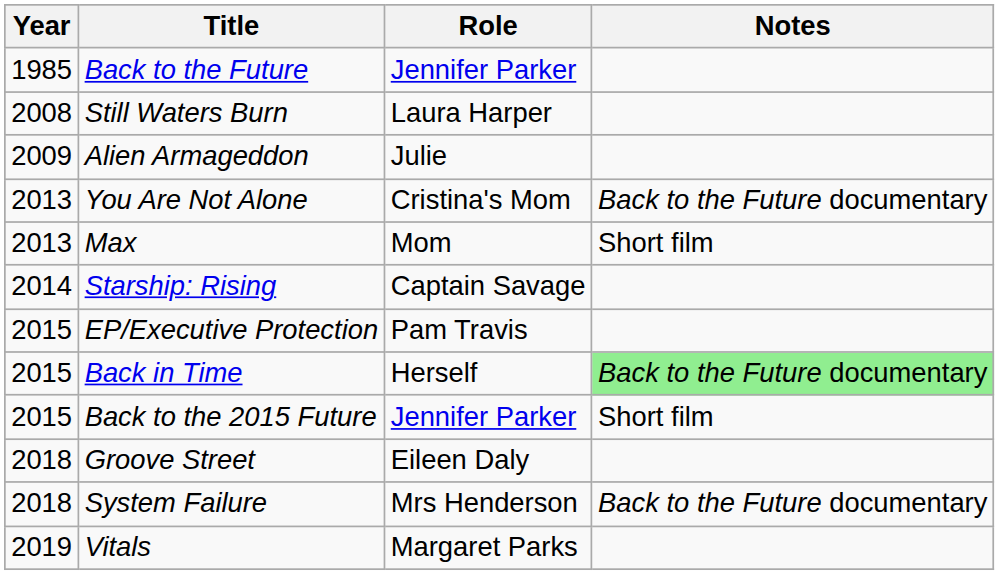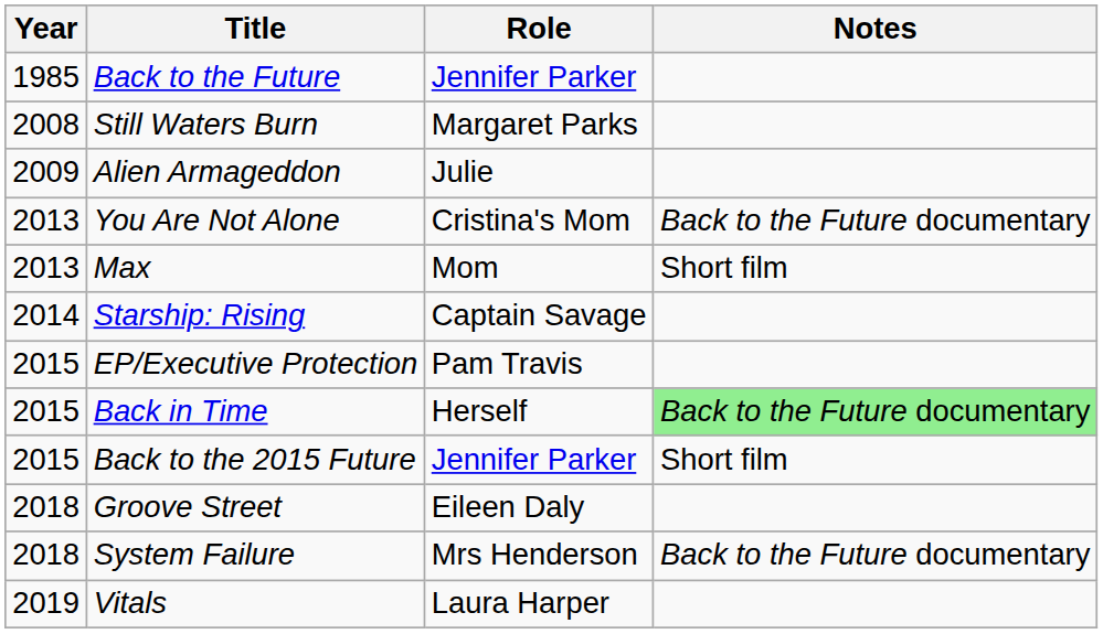 <table class="wikitable sortable">
 <tr>
 <th>Year</th>
 <th>Title</th>
 <th>Role</th>
 <th class="unsortable">Notes</th>
 </tr>
 <tr>
 <td>1985</td>
 <td><em><a href='#'>Back to the Future</a></em></td>
 <td><a href='#'>Jennifer Parker</a></td>
 <td></td>
 </tr>
 <tr>
 <td>2008</td>
 <td><em>Still Waters Burn</em></td>
-<td>Laura Harper</td>
+<td>Margaret Parks</td>
 <td></td>
 </tr>
 <tr>
 <td>2009</td>
 <td><em>Alien Armageddon</em></td>
 <td>Julie</td>
 <td></td>
 </tr>
 <tr>
 <td>2013</td>
 <td><em>You Are Not Alone</em></td>
 <td>Cristina's Mom</td>
 <td><em>Back to the Future</em> documentary</td>
 </tr>
 <tr>
 <td>2013</td>
 <td><em>Max</em></td>
 <td>Mom</td>
 <td>Short film</td>
 </tr>
 <tr>
 <td>2014</td>
 <td><em><a href='#'>Starship: Rising</a></em></td>
 <td>Captain Savage</td>
 <td></td>
 </tr>
 <tr>
 <td>2015</td>
 <td><em>EP/Executive Protection</em></td>
 <td>Pam Travis</td>
 <td></td>
 </tr>
 <tr>
 <td>2015</td>
 <td><em><a href='#'>Back in Time</a></em></td>
 <td>Herself</td>
 <td style="background: lightgreen;"><em>Back to the Future</em> documentary</td>
 </tr>
 <tr>
 <td>2015</td>
 <td><em>Back to the 2015 Future</em></td>
 <td><a href='#'>Jennifer Parker</a></td>
 <td>Short film</td>
 </tr>
 <tr>
 <td>2018</td>
 <td><em>Groove Street</em></td>
 <td>Eileen Daly</td>
 <td></td>
 </tr>
 <tr>
 <td>2018</td>
 <td><em>System Failure </em></td>
 <td>Mrs Henderson</td>
 <td><em>Back to the Future</em> documentary</td>
 </tr>
 <tr>
 <td>2019</td>
 <td><em>Vitals</em></td>
-<td>Margaret Parks</td>
+<td>Laura Harper</td>
 <td></td>
 </tr>
 </table>
